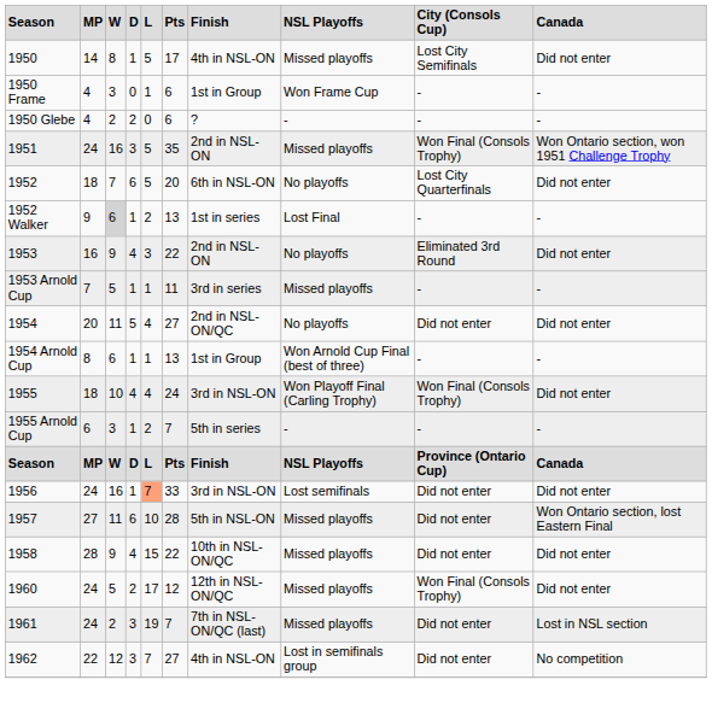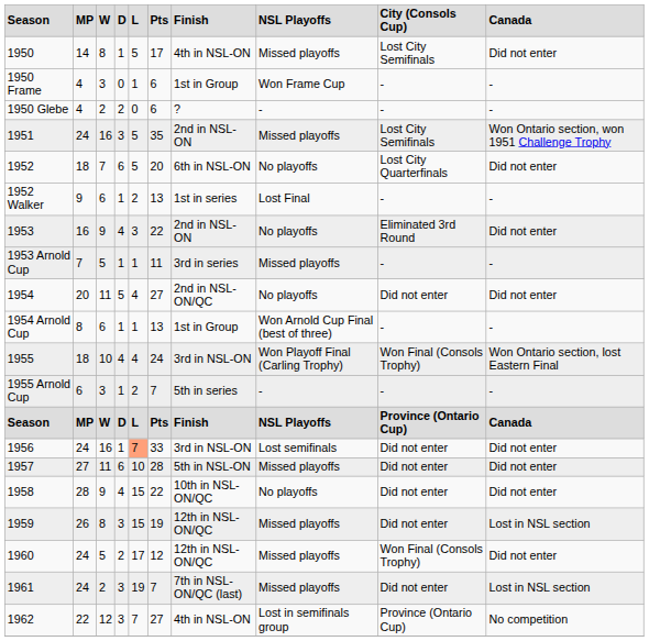 <table class="wikitable">
 <tr style="font-weight:bold; background-color:#dddddd;" |>
 <td>Season</td>
 <td>MP</td>
 <td>W</td>
 <td>D</td>
 <td>L</td>
 <td>Pts</td>
 <td>Finish</td>
 <td>NSL Playoffs</td>
 <td>City (Consols Cup)</td>
 <td>Canada</td>
 </tr>
 <tr>
 <td>1950</td>
 <td>14</td>
 <td>8</td>
 <td>1</td>
 <td>5</td>
 <td>17</td>
 <td>4th in NSL-ON</td>
 <td>Missed playoffs</td>
 <td>Lost City Semifinals</td>
 <td>Did not enter</td>
 </tr>
 <tr>
 <td>1950 Frame</td>
 <td>4</td>
 <td>3</td>
 <td>0</td>
 <td>1</td>
 <td>6</td>
 <td>1st in Group</td>
 <td>Won Frame Cup</td>
 <td>-</td>
 <td>-</td>
 </tr>
 <tr>
 <td>1950 Glebe</td>
 <td>4</td>
 <td>2</td>
 <td>2</td>
 <td>0</td>
 <td>6</td>
 <td>?</td>
 <td>-</td>
 <td>-</td>
 <td>-</td>
 </tr>
 <tr bgcolor="#eeeeee">
 <td>1951</td>
 <td>24</td>
 <td>16</td>
 <td>3</td>
 <td>5</td>
 <td>35</td>
 <td>2nd in NSL-ON</td>
 <td>Missed playoffs</td>
-<td>Won Final (Consols Trophy)</td>
+<td>Lost City Semifinals</td>
 <td>Won Ontario section, won 1951 <a href='#'>Challenge Trophy</a></td>
 </tr>
 <tr>
 <td>1952</td>
 <td>18</td>
 <td>7</td>
 <td>6</td>
 <td>5</td>
 <td>20</td>
 <td>6th in NSL-ON</td>
 <td>No playoffs</td>
 <td>Lost City Quarterfinals</td>
 <td>Did not enter</td>
 </tr>
 <tr>
 <td>1952 Walker</td>
 <td>9</td>
-<td style="background: lightgrey;">6</td>
+<td>6</td>
 <td>1</td>
 <td>2</td>
 <td>13</td>
 <td>1st in series</td>
 <td>Lost Final</td>
 <td>-</td>
 <td>-</td>
 </tr>
 <tr bgcolor="#eeeeee">
 <td>1953</td>
 <td>16</td>
 <td>9</td>
 <td>4</td>
 <td>3</td>
 <td>22</td>
 <td>2nd in NSL-ON</td>
 <td>No playoffs</td>
 <td>Eliminated 3rd Round</td>
 <td>Did not enter</td>
 </tr>
 <tr bgcolor="#eeeeee">
 <td>1953 Arnold Cup</td>
 <td>7</td>
 <td>5</td>
 <td>1</td>
 <td>1</td>
 <td>11</td>
 <td>3rd in series</td>
 <td>Missed playoffs</td>
 <td>-</td>
 <td>-</td>
 </tr>
 <tr>
 <td>1954</td>
 <td>20</td>
 <td>11</td>
 <td>5</td>
 <td>4</td>
 <td>27</td>
 <td>2nd in NSL-ON/QC</td>
 <td>No playoffs</td>
 <td>Did not enter</td>
 <td>Did not enter</td>
 </tr>
 <tr>
 <td>1954 Arnold Cup</td>
 <td>8</td>
 <td>6</td>
 <td>1</td>
 <td>1</td>
 <td>13</td>
 <td>1st in Group</td>
 <td>Won Arnold Cup Final (best of three)</td>
 <td>-</td>
 <td>-</td>
 </tr>
 <tr bgcolor="#eeeeee">
 <td>1955</td>
 <td>18</td>
 <td>10</td>
 <td>4</td>
 <td>4</td>
 <td>24</td>
 <td>3rd in NSL-ON</td>
 <td>Won Playoff Final (Carling Trophy)</td>
 <td>Won Final (Consols Trophy)</td>
-<td>Did not enter</td>
+<td>Won Ontario section, lost Eastern Final</td>
 </tr>
 <tr bgcolor="#eeeeee">
 <td>1955 Arnold Cup</td>
 <td>6</td>
 <td>3</td>
 <td>1</td>
 <td>2</td>
 <td>7</td>
 <td>5th in series</td>
 <td>-</td>
 <td>-</td>
 <td>-</td>
 </tr>
 <tr style="font-weight:bold; background-color:#dddddd;" |>
 <td>Season</td>
 <td>MP</td>
 <td>W</td>
 <td>D</td>
 <td>L</td>
 <td>Pts</td>
 <td>Finish</td>
 <td>NSL Playoffs</td>
 <td>Province (Ontario Cup)</td>
 <td>Canada</td>
 </tr>
 <tr>
 <td>1956</td>
 <td>24</td>
 <td>16</td>
 <td>1</td>
 <td style="background: lightsalmon;">7</td>
 <td>33</td>
 <td>3rd in NSL-ON</td>
 <td>Lost semifinals</td>
 <td>Did not enter</td>
 <td>Did not enter</td>
 </tr>
 <tr bgcolor="#eeeeee">
 <td>1957</td>
 <td>27</td>
 <td>11</td>
 <td>6</td>
 <td>10</td>
 <td>28</td>
 <td>5th in NSL-ON</td>
 <td>Missed playoffs</td>
 <td>Did not enter</td>
-<td>Won Ontario section, lost Eastern Final</td>
+<td>Did not enter</td>
 </tr>
 <tr>
 <td>1958</td>
 <td>28</td>
 <td>9</td>
 <td>4</td>
 <td>15</td>
 <td>22</td>
 <td>10th in NSL-ON/QC</td>
+<td>No playoffs</td>
+<td>Did not enter</td>
+<td>Did not enter</td>
+</tr>
+<tr bgcolor="#eeeeee">
+<td>1959</td>
+<td>26</td>
+<td>8</td>
+<td>3</td>
+<td>15</td>
+<td>19</td>
+<td>12th in NSL-ON/QC</td>
 <td>Missed playoffs</td>
 <td>Did not enter</td>
-<td>Did not enter</td>
+<td>Lost in NSL section</td>
 </tr>
 <tr>
 <td>1960</td>
 <td>24</td>
 <td>5</td>
 <td>2</td>
 <td>17</td>
 <td>12</td>
 <td>12th in NSL-ON/QC</td>
 <td>Missed playoffs</td>
 <td>Won Final (Consols Trophy)</td>
 <td>Did not enter</td>
 </tr>
 <tr bgcolor="#eeeeee">
 <td>1961</td>
 <td>24</td>
 <td>2</td>
 <td>3</td>
 <td>19</td>
 <td>7</td>
 <td>7th in NSL-ON/QC (last)</td>
 <td>Missed playoffs</td>
 <td>Did not enter</td>
 <td>Lost in NSL section</td>
 </tr>
 <tr>
 <td>1962</td>
 <td>22</td>
 <td>12</td>
 <td>3</td>
 <td>7</td>
 <td>27</td>
 <td>4th in NSL-ON</td>
 <td>Lost in semifinals group</td>
-<td>Did not enter</td>
+<td>Province (Ontario Cup)</td>
 <td>No competition</td>
 </tr>
 <tr>
 </tr>
 </table>
